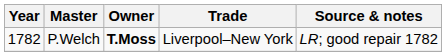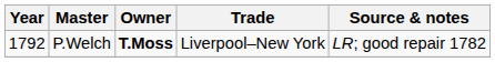 <table class=" wikitable">
 <tr>
 <th>Year</th>
 <th>Master</th>
 <th>Owner</th>
 <th>Trade</th>
 <th>Source & notes</th>
 </tr>
 <tr>
-<td>1782</td>
+<td>1792</td>
 <td>P.Welch</td>
 <td><strong>T.Moss</strong></td>
 <td>Liverpool–New York</td>
 <td><em>LR</em>; good repair 1782</td>
 </tr>
 <tr>
 </tr>
 </table>
